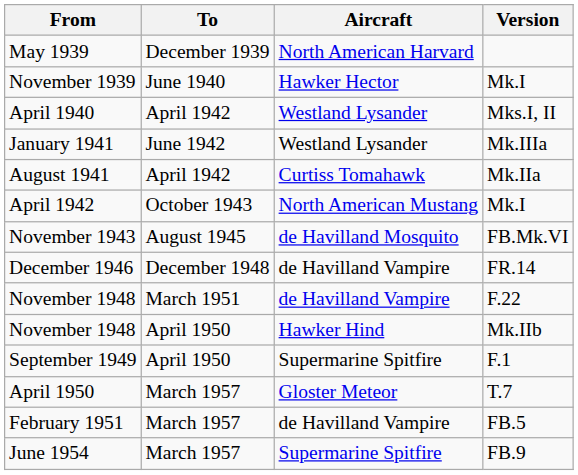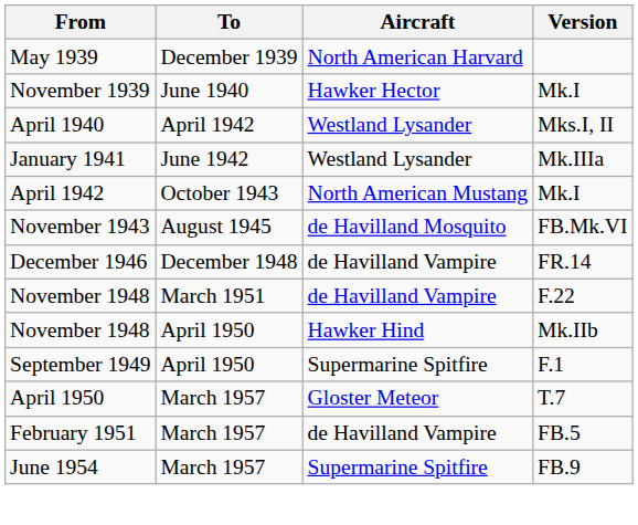 <table class="wikitable">
 <tr>
 <th>From</th>
 <th>To</th>
 <th>Aircraft</th>
 <th>Version</th>
 </tr>
 <tr>
 <td>May 1939</td>
 <td>December 1939</td>
 <td><a href='#'>North American Harvard</a></td>
 <td></td>
 </tr>
 <tr>
 <td>November 1939</td>
 <td>June 1940</td>
 <td><a href='#'>Hawker Hector</a></td>
 <td>Mk.I</td>
 </tr>
 <tr>
 <td>April 1940</td>
 <td>April 1942</td>
 <td><a href='#'>Westland Lysander</a></td>
 <td>Mks.I, II</td>
 </tr>
 <tr>
 <td>January 1941</td>
 <td>June 1942</td>
 <td>Westland Lysander</td>
 <td>Mk.IIIa</td>
-</tr>
-<tr>
-<td>August 1941</td>
-<td>April 1942</td>
-<td><a href='#'>Curtiss Tomahawk</a></td>
-<td>Mk.IIa</td>
 </tr>
 <tr>
 <td>April 1942</td>
 <td>October 1943</td>
 <td><a href='#'>North American Mustang</a></td>
 <td>Mk.I</td>
 </tr>
 <tr>
 <td>November 1943</td>
 <td>August 1945</td>
 <td><a href='#'>de Havilland Mosquito</a></td>
 <td>FB.Mk.VI</td>
 </tr>
 <tr>
 <td>December 1946</td>
 <td>December 1948</td>
 <td>de Havilland Vampire</td>
 <td>FR.14</td>
 </tr>
 <tr>
 <td>November 1948</td>
 <td>March 1951</td>
 <td><a href='#'>de Havilland Vampire</a></td>
 <td>F.22</td>
 </tr>
 <tr>
 <td>November 1948</td>
 <td>April 1950</td>
 <td><a href='#'>Hawker Hind</a></td>
 <td>Mk.IIb</td>
 </tr>
 <tr>
 <td>September 1949</td>
 <td>April 1950</td>
 <td>Supermarine Spitfire</td>
 <td>F.1</td>
 </tr>
 <tr>
 <td>April 1950</td>
 <td>March 1957</td>
 <td><a href='#'>Gloster Meteor</a></td>
 <td>T.7</td>
 </tr>
 <tr>
 <td>February 1951</td>
 <td>March 1957</td>
 <td>de Havilland Vampire</td>
 <td>FB.5</td>
 </tr>
 <tr>
 <td>June 1954</td>
 <td>March 1957</td>
 <td><a href='#'>Supermarine Spitfire</a></td>
 <td>FB.9</td>
 </tr>
 </table>
